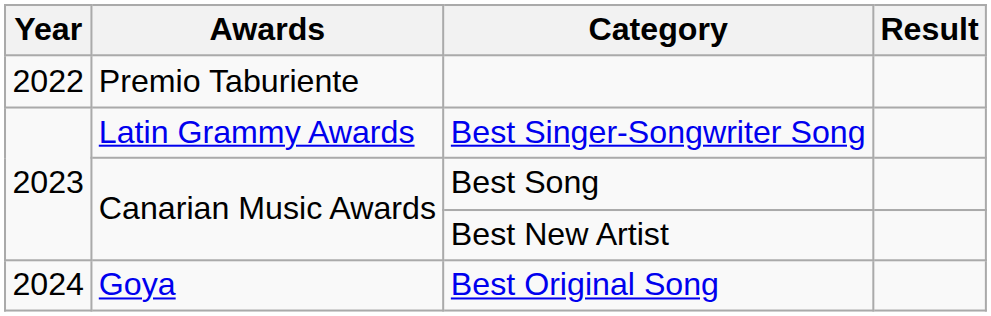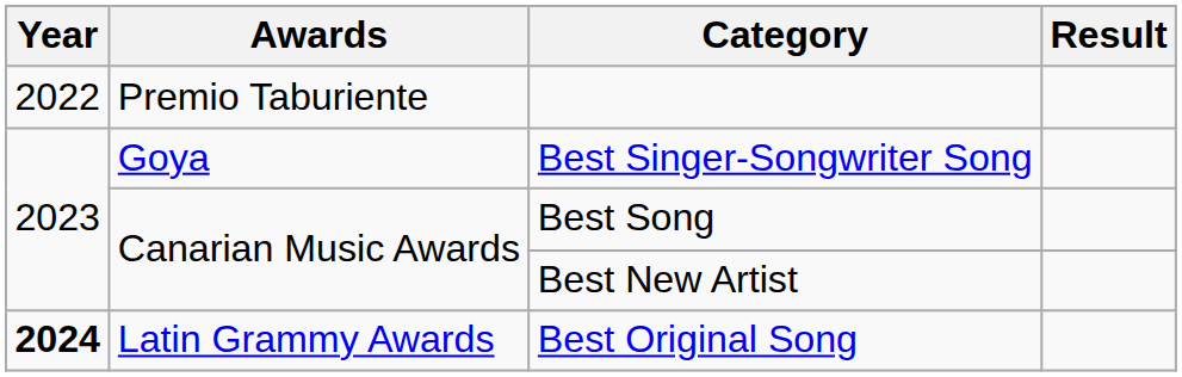 <table class="wikitable">
 <tr>
 <th>Year</th>
 <th>Awards</th>
 <th>Category</th>
 <th>Result</th>
 </tr>
 <tr>
 <td>2022</td>
 <td>Premio Taburiente</td>
 <td></td>
 <td></td>
 </tr>
 <tr>
 <td rowspan="3">2023</td>
-<td><a href='#'>Latin Grammy Awards</a></td>
+<td><a href='#'>Goya</a></td>
 <td><a href='#'>Best Singer-Songwriter Song</a></td>
 <td></td>
 </tr>
 <tr>
 <td rowspan="2">Canarian Music Awards</td>
 <td>Best Song</td>
 <td></td>
 </tr>
 <tr>
 <td>Best New Artist</td>
 <td></td>
 </tr>
 <tr>
-<td>2024</td>
-<td><a href='#'>Goya</a></td>
+<td><strong>2024</strong></td>
+<td><a href='#'>Latin Grammy Awards</a></td>
 <td><a href='#'>Best Original Song</a></td>
 <td></td>
 </tr>
 </table>
